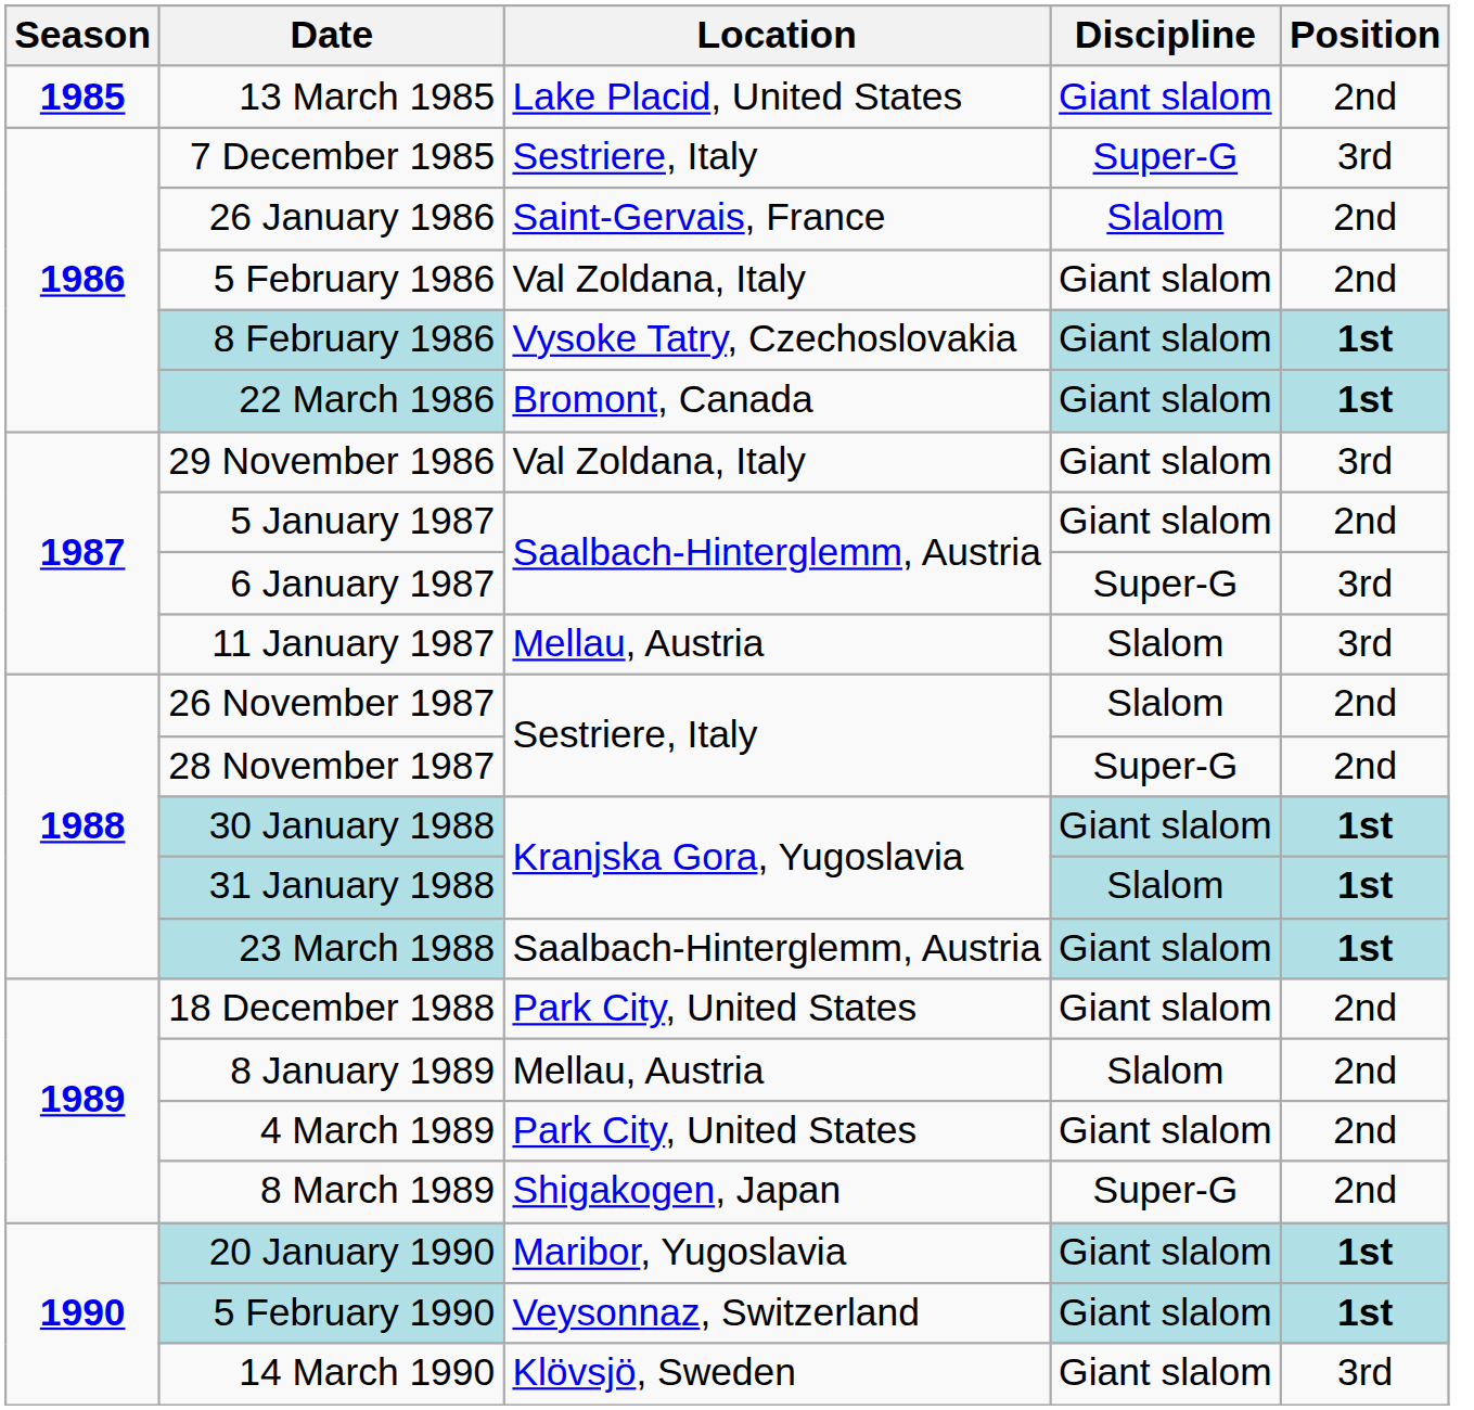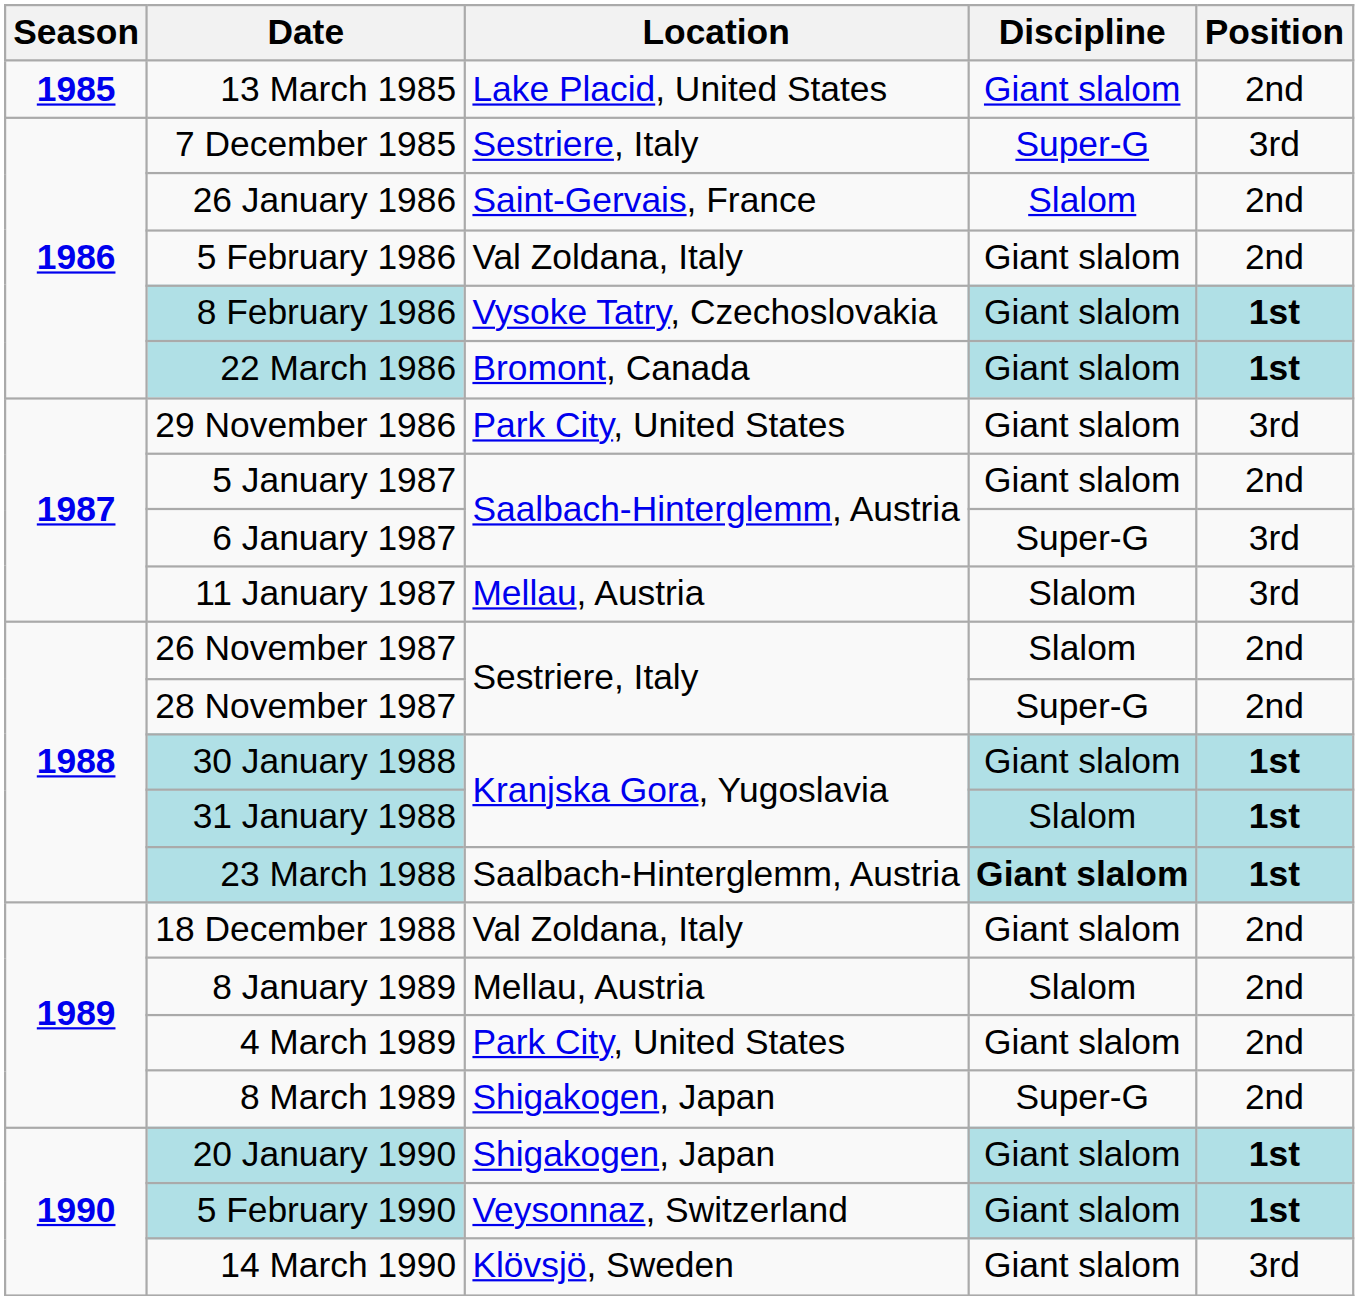 <table class="wikitable" style="text-align:center; font-size:100%;">
 <tr>
 <th>Season</th>
 <th>Date</th>
 <th>Location</th>
 <th>Discipline</th>
 <th>Position</th>
 </tr>
 <tr>
 <td><strong><a href='#'>1985</a></strong></td>
 <td align="right">13 March 1985</td>
 <td align="left"> <a href='#'>Lake Placid</a>, United States</td>
 <td><a href='#'>Giant slalom</a></td>
 <td>2nd</td>
 </tr>
 <tr>
 <td rowspan="5"><strong><a href='#'>1986</a></strong></td>
 <td align="right">7 December 1985</td>
 <td align="left"> <a href='#'>Sestriere</a>, Italy</td>
 <td><a href='#'>Super-G</a></td>
 <td>3rd</td>
 </tr>
 <tr>
 <td align="right">26 January 1986</td>
 <td align="left"> <a href='#'>Saint-Gervais</a>, France</td>
 <td><a href='#'>Slalom</a></td>
 <td>2nd</td>
 </tr>
 <tr>
 <td align="right">5 February 1986</td>
 <td align="left"> Val Zoldana, Italy</td>
 <td>Giant slalom</td>
 <td>2nd</td>
 </tr>
 <tr>
 <td bgcolor="#BOEOE6" align="right">8 February 1986</td>
 <td align="left"> <a href='#'>Vysoke Tatry</a>, Czechoslovakia</td>
 <td bgcolor="#BOEOE6">Giant slalom</td>
 <td bgcolor="#BOEOE6"><strong>1st</strong></td>
 </tr>
 <tr>
 <td bgcolor="#BOEOE6" align="right">22 March 1986</td>
 <td align="left"> <a href='#'>Bromont</a>, Canada</td>
 <td bgcolor="#BOEOE6">Giant slalom</td>
 <td bgcolor="#BOEOE6"><strong>1st</strong></td>
 </tr>
 <tr>
 <td rowspan="4"><strong><a href='#'>1987</a></strong></td>
 <td align="right">29 November 1986</td>
-<td align="left"> Val Zoldana, Italy</td>
+<td align="left"> <a href='#'>Park City</a>, United States</td>
 <td>Giant slalom</td>
 <td>3rd</td>
 </tr>
 <tr>
 <td align="right">5 January 1987</td>
 <td rowspan="2" align="left"> <a href='#'>Saalbach-Hinterglemm</a>, Austria</td>
 <td>Giant slalom</td>
 <td>2nd</td>
 </tr>
 <tr>
 <td align="right">6 January 1987</td>
 <td>Super-G</td>
 <td>3rd</td>
 </tr>
 <tr>
 <td align="right">11 January 1987</td>
 <td align="left"> <a href='#'>Mellau</a>, Austria</td>
 <td>Slalom</td>
 <td>3rd</td>
 </tr>
 <tr>
 <td rowspan="5"><strong><a href='#'>1988</a></strong></td>
 <td align="right">26 November 1987</td>
 <td rowspan="2" align="left"> Sestriere, Italy</td>
 <td>Slalom</td>
 <td>2nd</td>
 </tr>
 <tr>
 <td align="right">28 November 1987</td>
 <td>Super-G</td>
 <td>2nd</td>
 </tr>
 <tr>
 <td bgcolor="#BOEOE6" align="right">30 January 1988</td>
 <td rowspan="2" align="left"> <a href='#'>Kranjska Gora</a>, Yugoslavia</td>
 <td bgcolor="#BOEOE6">Giant slalom</td>
 <td bgcolor="#BOEOE6"><strong>1st</strong></td>
 </tr>
 <tr>
 <td bgcolor="#BOEOE6" align="right">31 January 1988</td>
 <td bgcolor="#BOEOE6">Slalom</td>
 <td bgcolor="#BOEOE6"><strong>1st</strong></td>
 </tr>
 <tr>
 <td bgcolor="#BOEOE6" align="right">23 March 1988</td>
 <td align="left"> Saalbach-Hinterglemm, Austria</td>
-<td bgcolor="#BOEOE6">Giant slalom</td>
+<td bgcolor="#BOEOE6"><strong>Giant slalom</strong></td>
 <td bgcolor="#BOEOE6"><strong>1st</strong></td>
 </tr>
 <tr>
 <td rowspan="4"><strong><a href='#'>1989</a></strong></td>
 <td align="right">18 December 1988</td>
-<td align="left"> <a href='#'>Park City</a>, United States</td>
+<td align="left"> Val Zoldana, Italy</td>
 <td>Giant slalom</td>
 <td>2nd</td>
 </tr>
 <tr>
 <td align="right">8 January 1989</td>
 <td align="left"> Mellau, Austria</td>
 <td>Slalom</td>
 <td>2nd</td>
 </tr>
 <tr>
 <td align="right">4 March 1989</td>
 <td align="left"> <a href='#'>Park City</a>, United States</td>
 <td>Giant slalom</td>
 <td>2nd</td>
 </tr>
 <tr>
 <td align="right">8 March 1989</td>
 <td align="left"> <a href='#'>Shigakogen</a>, Japan</td>
 <td>Super-G</td>
 <td>2nd</td>
 </tr>
 <tr>
 <td rowspan="3"><strong><a href='#'>1990</a></strong></td>
 <td bgcolor="#BOEOE6" align="right">20 January 1990</td>
-<td align="left"> <a href='#'>Maribor</a>, Yugoslavia</td>
+<td align="left"> <a href='#'>Shigakogen</a>, Japan</td>
 <td bgcolor="#BOEOE6">Giant slalom</td>
 <td bgcolor="#BOEOE6"><strong>1st</strong></td>
 </tr>
 <tr>
 <td bgcolor="#BOEOE6" align="right">5 February 1990</td>
 <td align="left"> <a href='#'>Veysonnaz</a>, Switzerland</td>
 <td bgcolor="#BOEOE6">Giant slalom</td>
 <td bgcolor="#BOEOE6"><strong>1st</strong></td>
 </tr>
 <tr>
 <td align="right">14 March 1990</td>
 <td align="left"> <a href='#'>Klövsjö</a>, Sweden</td>
 <td>Giant slalom</td>
 <td>3rd</td>
 </tr>
 <tr>
 </tr>
 </table>
